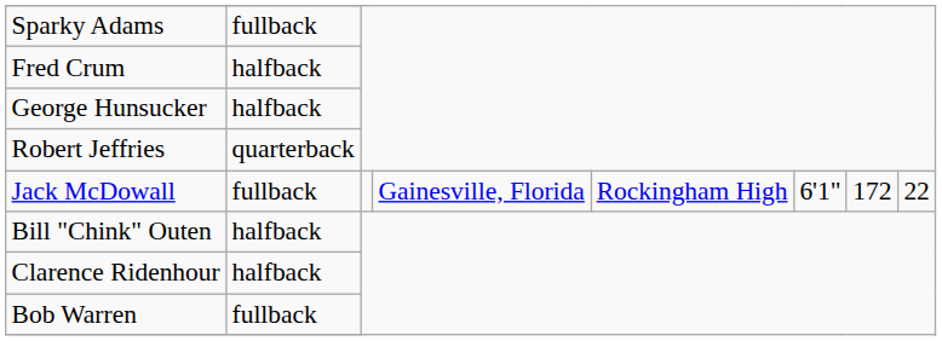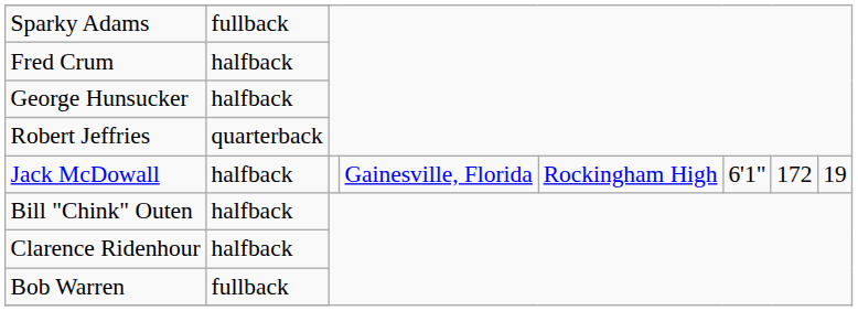 <table class="wikitable">
 <tr>
 </tr>
 <tr>
 <td>Sparky Adams</td>
 <td>fullback</td>
 </tr>
 <tr>
 <td>Fred Crum</td>
 <td>halfback</td>
 </tr>
 <tr>
 <td>George Hunsucker</td>
 <td>halfback</td>
 </tr>
 <tr>
 <td>Robert Jeffries</td>
 <td>quarterback</td>
 </tr>
 <tr>
 <td><a href='#'>Jack McDowall</a></td>
-<td>fullback</td>
+<td>halfback</td>
 <td></td>
 <td><a href='#'>Gainesville, Florida</a></td>
 <td><a href='#'>Rockingham High</a></td>
 <td>6'1"</td>
 <td>172</td>
-<td>22</td>
+<td>19</td>
 </tr>
 <tr>
 <td>Bill "Chink" Outen</td>
 <td>halfback</td>
 </tr>
 <tr>
 <td>Clarence Ridenhour</td>
 <td>halfback</td>
 </tr>
 <tr>
 <td>Bob Warren</td>
 <td>fullback</td>
 </tr>
 <tr>
 </tr>
 </table>
